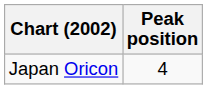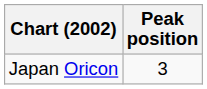 <table class="wikitable">
 <tr>
 <th>Chart (2002)</th>
 <th>Peak<br>position</th>
 </tr>
 <tr>
 <td>Japan <a href='#'>Oricon</a></td>
-<td align="center">4</td>
+<td align="center">3</td>
 </tr>
 </table>
